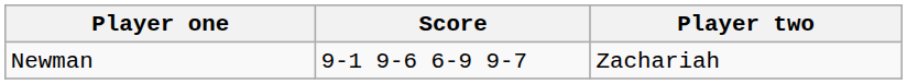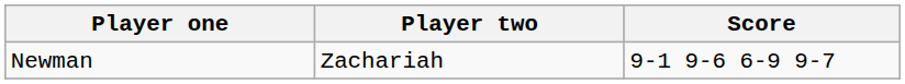 <table class="wikitable">
 <tr>
 <th width=170>Player one</th>
+<th width=170>Player two</th>
 <th width=150>Score</th>
-<th width=170>Player two</th>
 </tr>
 <tr>
 <td> Newman</td>
+<td> Zachariah</td>
 <td>9-1 9-6 6-9 9-7</td>
-<td> Zachariah</td>
 </tr>
 </table>
